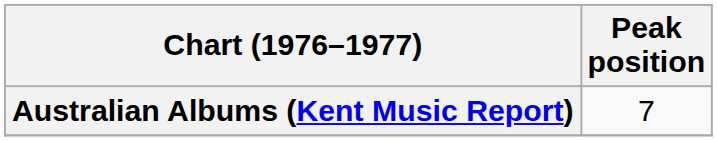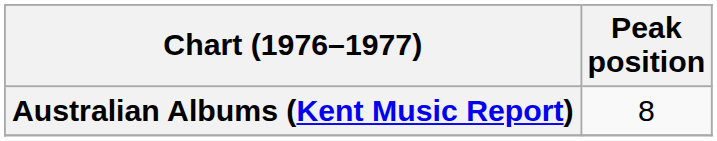 <table class="wikitable sortable plainrowheaders">
 <tr>
 <th>Chart (1976–1977)</th>
 <th>Peak<br>position</th>
 </tr>
 <tr>
 <th scope="row">Australian Albums (<a href='#'>Kent Music Report</a>)</th>
-<td align="center">7</td>
+<td align="center">8</td>
 </tr>
 <tr>
 </tr>
 <tr>
 </tr>
 <tr>
 </tr>
 <tr>
 </tr>
 <tr>
 </tr>
 <tr>
 </tr>
 <tr>
 </tr>
 <tr>
 </tr>
 <tr>
 </tr>
 </table>
